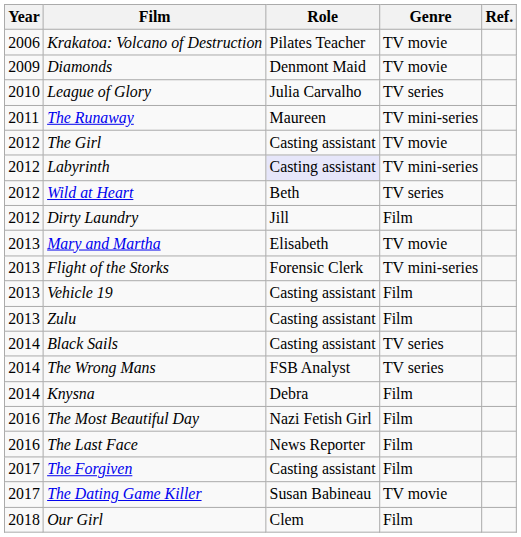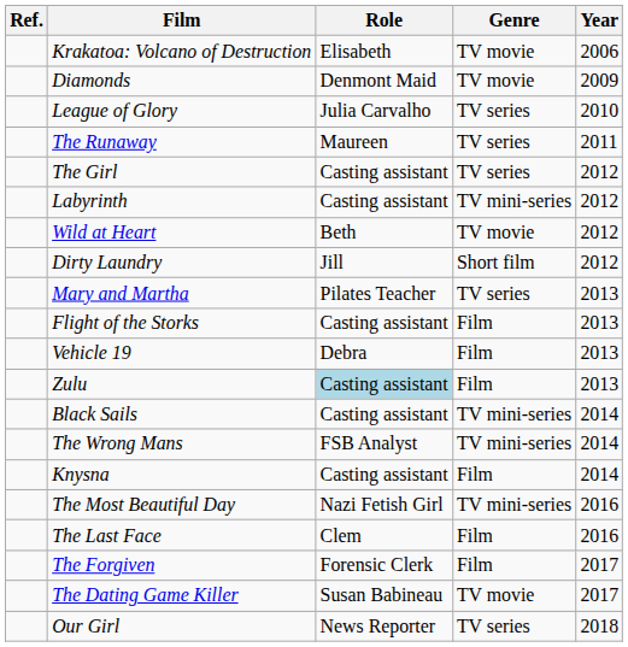 <table class="wikitable">
 <tr>
-<th>Year</th>
+<th>Ref.</th>
 <th>Film</th>
 <th>Role</th>
 <th>Genre</th>
-<th>Ref.</th>
+<th>Year</th>
 </tr>
 <tr>
+<td></td>
+<td><em>Krakatoa: Volcano of Destruction</em></td>
+<td>Elisabeth</td>
+<td>TV movie</td>
 <td>2006</td>
-<td><em>Krakatoa: Volcano of Destruction</em></td>
-<td>Pilates Teacher</td>
-<td>TV movie</td>
-<td></td>
 </tr>
 <tr>
-<td>2009</td>
+<td></td>
 <td><em>Diamonds</em></td>
 <td>Denmont Maid</td>
 <td>TV movie</td>
-<td></td>
+<td>2009</td>
 </tr>
 <tr>
-<td>2010</td>
+<td></td>
 <td><em>League of Glory</em></td>
 <td>Julia Carvalho</td>
 <td>TV series</td>
-<td></td>
+<td>2010</td>
 </tr>
 <tr>
-<td>2011</td>
+<td></td>
 <td><em><a href='#'>The Runaway</a></em></td>
 <td>Maureen</td>
-<td>TV mini-series</td>
-<td></td>
+<td>TV series</td>
+<td>2011</td>
 </tr>
 <tr>
-<td>2012</td>
+<td></td>
 <td><em>The Girl</em></td>
 <td>Casting assistant</td>
-<td>TV movie</td>
-<td></td>
+<td>TV series</td>
+<td>2012</td>
 </tr>
 <tr>
+<td></td>
+<td><em>Labyrinth</em></td>
+<td>Casting assistant</td>
+<td>TV mini-series</td>
 <td>2012</td>
-<td><em>Labyrinth</em></td>
-<td style="background: lavender;">Casting assistant</td>
-<td>TV mini-series</td>
-<td></td>
 </tr>
 <tr>
-<td>2012</td>
+<td></td>
 <td><em><a href='#'>Wild at Heart</a></em></td>
 <td>Beth</td>
-<td>TV series</td>
-<td></td>
+<td>TV movie</td>
+<td>2012</td>
 </tr>
 <tr>
-<td>2012</td>
+<td></td>
 <td><em>Dirty Laundry</em></td>
 <td>Jill</td>
-<td>Film</td>
-<td></td>
+<td>Short film</td>
+<td>2012</td>
 </tr>
 <tr>
+<td></td>
+<td><em><a href='#'>Mary and Martha</a></em></td>
+<td>Pilates Teacher</td>
+<td>TV series</td>
 <td>2013</td>
-<td><em><a href='#'>Mary and Martha</a></em></td>
-<td>Elisabeth</td>
-<td>TV movie</td>
-<td></td>
 </tr>
 <tr>
+<td></td>
+<td><em>Flight of the Storks</em></td>
+<td>Casting assistant</td>
+<td>Film</td>
 <td>2013</td>
-<td><em>Flight of the Storks</em></td>
-<td>Forensic Clerk</td>
-<td>TV mini-series</td>
-<td></td>
 </tr>
 <tr>
+<td></td>
+<td><em>Vehicle 19</em></td>
+<td>Debra</td>
+<td>Film</td>
 <td>2013</td>
-<td><em>Vehicle 19</em></td>
+</tr>
+<tr>
+<td></td>
+<td><em>Zulu</em></td>
+<td style="background: lightblue;">Casting assistant</td>
+<td>Film</td>
+<td>2013</td>
+</tr>
+<tr>
+<td></td>
+<td><em>Black Sails</em></td>
+<td>Casting assistant</td>
+<td>TV mini-series</td>
+<td>2014</td>
+</tr>
+<tr>
+<td></td>
+<td><em>The Wrong Mans</em></td>
+<td>FSB Analyst</td>
+<td>TV mini-series</td>
+<td>2014</td>
+</tr>
+<tr>
+<td></td>
+<td><em>Knysna</em></td>
 <td>Casting assistant</td>
 <td>Film</td>
-<td></td>
+<td>2014</td>
 </tr>
 <tr>
-<td>2013</td>
-<td><em>Zulu</em></td>
-<td>Casting assistant</td>
-<td>Film</td>
 <td></td>
+<td><em>The Most Beautiful Day</em></td>
+<td>Nazi Fetish Girl</td>
+<td>TV mini-series</td>
+<td>2016</td>
 </tr>
 <tr>
-<td>2014</td>
-<td><em>Black Sails</em></td>
-<td>Casting assistant</td>
-<td>TV series</td>
 <td></td>
+<td><em>The Last Face</em></td>
+<td>Clem</td>
+<td>Film</td>
+<td>2016</td>
 </tr>
 <tr>
-<td>2014</td>
-<td><em>The Wrong Mans</em></td>
-<td>FSB Analyst</td>
-<td>TV series</td>
 <td></td>
+<td><em><a href='#'>The Forgiven</a></em></td>
+<td>Forensic Clerk</td>
+<td>Film</td>
+<td>2017</td>
 </tr>
 <tr>
-<td>2014</td>
-<td><em>Knysna</em></td>
-<td>Debra</td>
-<td>Film</td>
 <td></td>
-</tr>
-<tr>
-<td>2016</td>
-<td><em>The Most Beautiful Day</em></td>
-<td>Nazi Fetish Girl</td>
-<td>Film</td>
-<td></td>
-</tr>
-<tr>
-<td>2016</td>
-<td><em>The Last Face</em></td>
-<td>News Reporter</td>
-<td>Film</td>
-<td></td>
-</tr>
-<tr>
-<td>2017</td>
-<td><em><a href='#'>The Forgiven</a></em></td>
-<td>Casting assistant</td>
-<td>Film</td>
-<td></td>
-</tr>
-<tr>
-<td>2017</td>
 <td><em><a href='#'>The Dating Game Killer</a></em></td>
 <td>Susan Babineau</td>
 <td>TV movie</td>
-<td></td>
+<td>2017</td>
 </tr>
 <tr>
+<td></td>
+<td><em>Our Girl</em></td>
+<td>News Reporter</td>
+<td>TV series</td>
 <td>2018</td>
-<td><em>Our Girl</em></td>
-<td>Clem</td>
-<td>Film</td>
-<td></td>
 </tr>
 </table>
